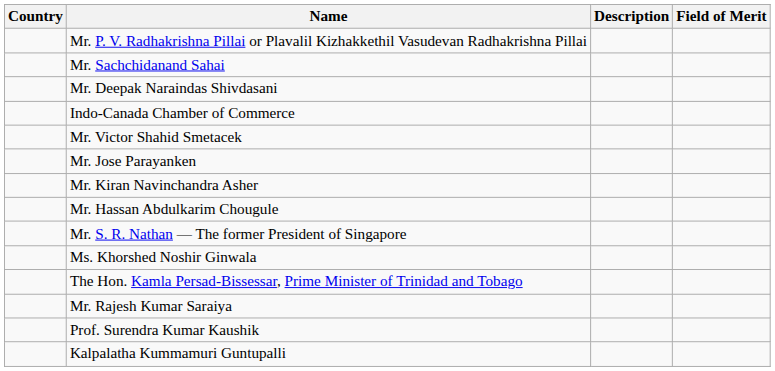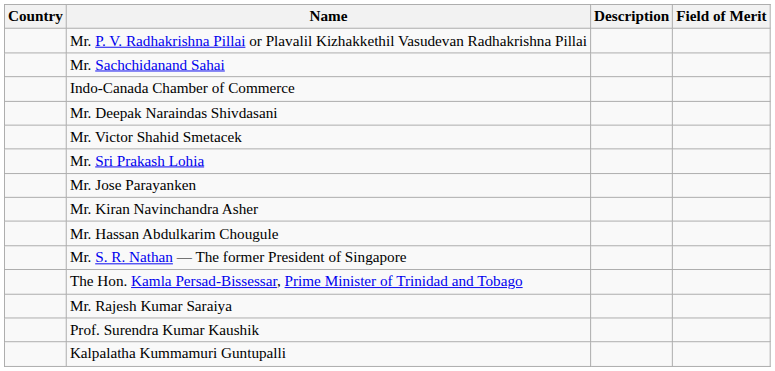 <table class="wikitable">
 <tr>
 <th>Country</th>
 <th>Name</th>
 <th>Description</th>
 <th>Field of Merit</th>
 </tr>
 <tr>
 <td></td>
 <td>Mr. <a href='#'>P. V. Radhakrishna Pillai</a> or Plavalil Kizhakkethil Vasudevan Radhakrishna Pillai</td>
 <td></td>
 <td></td>
 </tr>
 <tr>
 <td></td>
 <td>Mr. <a href='#'>Sachchidanand Sahai</a></td>
 <td>  </td>
 <td></td>
 </tr>
 <tr>
 <td></td>
+<td>Indo‐Canada Chamber of Commerce</td>
+<td>    </td>
+<td></td>
+</tr>
+<tr>
+<td></td>
 <td>Mr. Deepak Naraindas Shivdasani</td>
 <td>  </td>
 <td></td>
 </tr>
 <tr>
 <td></td>
-<td>Indo‐Canada Chamber of Commerce</td>
-<td>    </td>
+<td>Mr. Victor Shahid Smetacek</td>
+<td>   </td>
 <td></td>
 </tr>
 <tr>
 <td></td>
-<td>Mr. Victor Shahid Smetacek</td>
+<td>Mr. <a href='#'>Sri Prakash Lohia</a></td>
 <td>   </td>
 <td></td>
 </tr>
 <tr>
 <td></td>
 <td>Mr. Jose Parayanken</td>
 <td>    </td>
 <td></td>
 </tr>
 <tr>
 <td></td>
 <td>Mr. Kiran Navinchandra Asher</td>
 <td>    </td>
 <td></td>
 </tr>
 <tr>
 <td></td>
 <td>Mr. Hassan Abdulkarim Chougule</td>
 <td>   </td>
 <td></td>
 </tr>
 <tr>
 <td></td>
 <td>Mr. <a href='#'>S. R. Nathan</a> — The former President of Singapore</td>
 <td>   </td>
 <td></td>
 </tr>
 <tr>
 <td></td>
-<td>Ms. Khorshed Noshir Ginwala</td>
-<td>    </td>
-<td></td>
-</tr>
-<tr>
-<td></td>
 <td>The Hon. <a href='#'>Kamla Persad-Bissessar</a>, <a href='#'>Prime Minister of Trinidad and Tobago</a></td>
 <td>   </td>
 <td></td>
 </tr>
 <tr>
 <td></td>
 <td>Mr. Rajesh Kumar Saraiya</td>
 <td>  </td>
 <td></td>
 </tr>
 <tr>
 <td></td>
 <td>Prof. Surendra Kumar Kaushik</td>
 <td>   </td>
 <td></td>
 </tr>
 <tr>
 <td></td>
 <td>Kalpalatha Kummamuri Guntupalli</td>
 <td>    </td>
 <td></td>
 </tr>
 </table>
